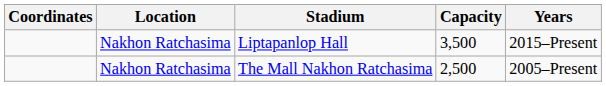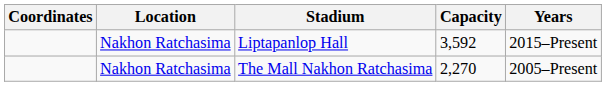 <table class="wikitable sortable">
 <tr>
 <th>Coordinates</th>
 <th>Location</th>
 <th>Stadium</th>
 <th>Capacity</th>
 <th>Years</th>
 </tr>
 <tr>
 <td></td>
 <td><a href='#'>Nakhon Ratchasima</a></td>
 <td><a href='#'>Liptapanlop Hall</a></td>
-<td>3,500</td>
+<td>3,592</td>
 <td>2015–Present</td>
 </tr>
 <tr>
 <td></td>
 <td><a href='#'>Nakhon Ratchasima</a></td>
 <td><a href='#'>The Mall Nakhon Ratchasima</a></td>
-<td>2,500</td>
+<td>2,270</td>
 <td>2005–Present</td>
 </tr>
 </table>
